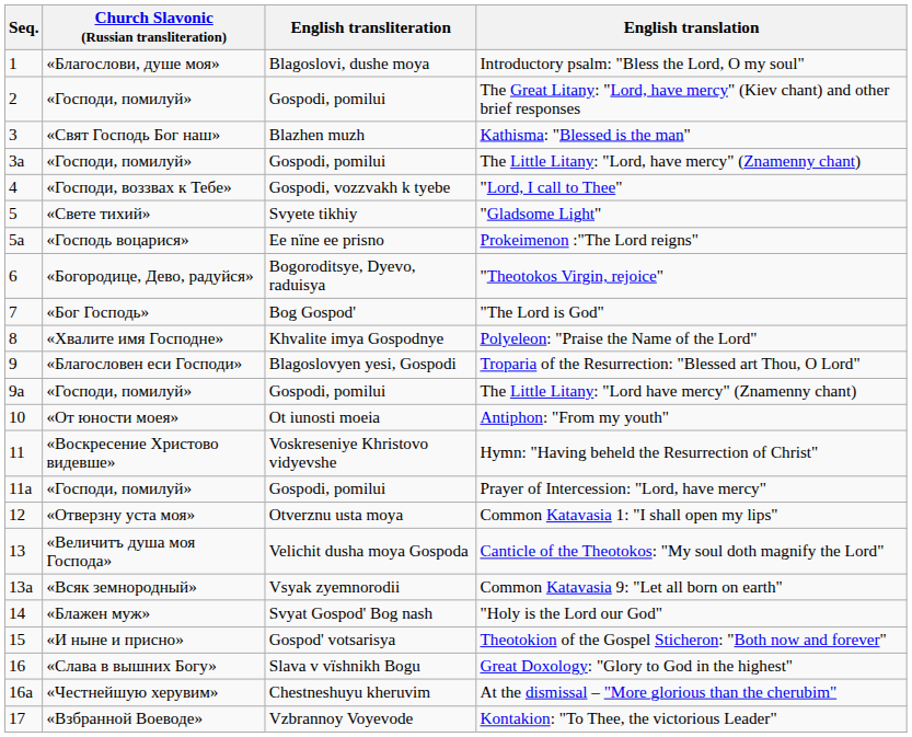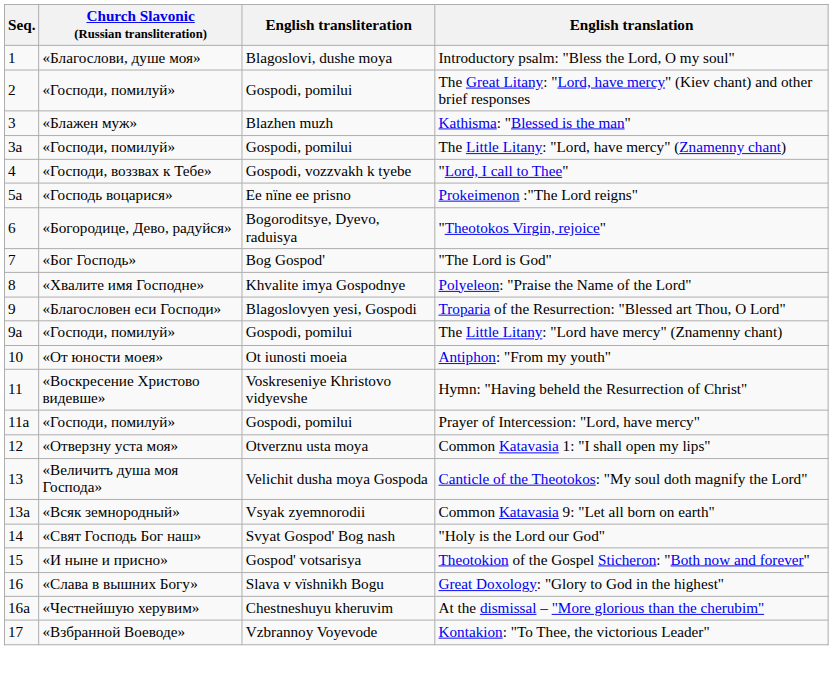 <table class="wikitable">
 <tr>
 <th>Seq.</th>
 <th><a href='#'>Church Slavonic</a><br><small>(Russian transliteration)</small></th>
 <th>English transliteration</th>
 <th>English translation</th>
 </tr>
 <tr>
 <td>1</td>
 <td>«Благослови, душе моя»</td>
 <td>Blagoslovi, dushe moya</td>
 <td>Introductory psalm: "Bless the Lord, O my soul"</td>
 </tr>
 <tr>
 <td>2</td>
 <td>«Господи, помилуй»</td>
 <td>Gospodi, pomilui</td>
 <td>The <a href='#'>Great Litany</a>: "<a href='#'>Lord, have mercy</a>" (Kiev chant) and other brief responses</td>
 </tr>
 <tr>
 <td>3</td>
-<td>«Свят Господь Бог наш»</td>
+<td>«Блажен муж»</td>
 <td>Blazhen muzh</td>
 <td><a href='#'>Kathisma</a>: "<a href='#'>Blessed is the man</a>"</td>
 </tr>
 <tr>
 <td>3a</td>
 <td>«Господи, помилуй»</td>
 <td>Gospodi, pomilui</td>
 <td>The <a href='#'>Little Litany</a>: "Lord, have mercy" (<a href='#'>Znamenny chant</a>)</td>
 </tr>
 <tr>
 <td>4</td>
 <td>«Господи, воззвах к Тебе»</td>
 <td>Gospodi, vozzvakh k tyebe</td>
 <td>"<a href='#'>Lord, I call to Thee</a>"</td>
-</tr>
-<tr>
-<td>5</td>
-<td>«Свете тихий»</td>
-<td>Svyete tikhiy</td>
-<td>"<a href='#'>Gladsome Light</a>"</td>
 </tr>
 <tr>
 <td>5a</td>
 <td>«Господь воцарися»</td>
 <td>Ee nïne ee prisno</td>
 <td><a href='#'>Prokeimenon</a> :"The Lord reigns"</td>
 </tr>
 <tr>
 <td>6</td>
 <td>«Богородице, Дево, радуйся»</td>
 <td>Bogoroditsye, Dyevo, raduisya</td>
 <td>"<a href='#'>Theotokos Virgin, rejoice</a>"</td>
 </tr>
 <tr>
 <td>7</td>
 <td>«Бог Господь»</td>
 <td>Bog Gospod'</td>
 <td>"The Lord is God"</td>
 </tr>
 <tr>
 <td>8</td>
 <td>«Хвалите имя Господне»</td>
 <td>Khvalite imya Gospodnye</td>
 <td><a href='#'>Polyeleon</a>: "Praise the Name of the Lord"</td>
 </tr>
 <tr>
 <td>9</td>
 <td>«Благословен еси Господи»</td>
 <td>Blagoslovyen yesi, Gospodi</td>
 <td><a href='#'>Troparia</a> of the Resurrection: "Blessed art Thou, O Lord"</td>
 </tr>
 <tr>
 <td>9a</td>
 <td>«Господи, помилуй»</td>
 <td>Gospodi, pomilui</td>
 <td>The <a href='#'>Little Litany</a>: "Lord have mercy" (Znamenny chant)</td>
 </tr>
 <tr>
 <td>10</td>
 <td>«От юности моея»</td>
 <td>Ot iunosti moeia</td>
 <td><a href='#'>Antiphon</a>: "From my youth"</td>
 </tr>
 <tr>
 <td>11</td>
 <td>«Воскресение Христово видевше»</td>
 <td>Voskreseniye Khristovo vidyevshe</td>
 <td>Hymn: "Having beheld the Resurrection of Christ"</td>
 </tr>
 <tr>
 <td>11a</td>
 <td>«Господи, помилуй»</td>
 <td>Gospodi, pomilui</td>
 <td>Prayer of Intercession: "Lord, have mercy"</td>
 </tr>
 <tr>
 <td>12</td>
 <td>«Отверзну уста моя»</td>
 <td>Otverznu usta moya</td>
 <td>Common <a href='#'>Katavasia</a> 1: "I shall open my lips"</td>
 </tr>
 <tr>
 <td>13</td>
 <td>«Величитъ душа моя Господа»</td>
 <td>Velichit dusha moya Gospoda</td>
 <td><a href='#'>Canticle of the Theotokos</a>: "My soul doth magnify the Lord"</td>
 </tr>
 <tr>
 <td>13a</td>
 <td>«Всяк земнородный»</td>
 <td>Vsyak zyemnorodii</td>
 <td>Common <a href='#'>Katavasia</a> 9: "Let all born on earth"</td>
 </tr>
 <tr>
 <td>14</td>
-<td>«Блажен муж»</td>
+<td>«Свят Господь Бог наш»</td>
 <td>Svyat Gospod' Bog nash</td>
 <td>"Holy is the Lord our God"</td>
 </tr>
 <tr>
 <td>15</td>
 <td>«И ныне и присно»</td>
 <td>Gospod' votsarisya</td>
 <td><a href='#'>Theotokion</a> of the Gospel <a href='#'>Sticheron</a>: "<a href='#'>Both now and forever</a>"</td>
 </tr>
 <tr>
 <td>16</td>
 <td>«Слава в вышних Богу»</td>
 <td>Slava v vïshnikh Bogu</td>
 <td><a href='#'>Great Doxology</a>:  "Glory to God in the highest"</td>
 </tr>
 <tr>
 <td>16a</td>
 <td>«Честнейшую херувим»</td>
 <td>Chestneshuyu kheruvim</td>
 <td>At the <a href='#'>dismissal</a> – <a href='#'>"More glorious than the cherubim"</a></td>
 </tr>
 <tr>
 <td>17</td>
 <td>«Взбранной Воеводе»</td>
 <td>Vzbrannoy Voyevode</td>
 <td><a href='#'>Kontakion</a>: "To Thee, the victorious Leader"</td>
 </tr>
 </table>
